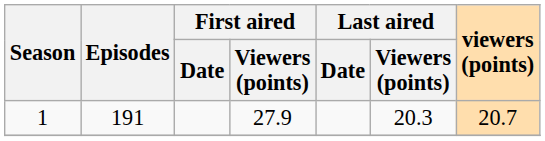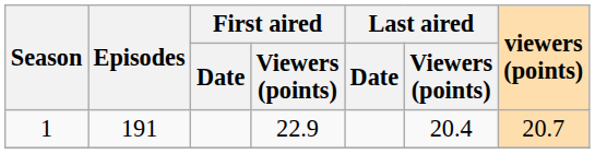 <table class="wikitable" style="text-align: center">
 <tr>
 <th scope="col" rowspan="2">Season</th>
 <th scope="col" rowspan="2" colspan="1">Episodes</th>
 <th scope="col" colspan="2">First aired</th>
 <th scope="col" colspan="2">Last aired</th>
 <th style="background:#ffdead;" rowspan="2"> viewers <br> (points)</th>
 </tr>
 <tr>
 <th scope="col">Date</th>
 <th scope="col">Viewers<br>(points)</th>
 <th scope="col">Date</th>
 <th scope="col">Viewers<br>(points)</th>
 </tr>
 <tr>
 <td>1</td>
 <td>191</td>
 <td></td>
-<td>27.9</td>
+<td>22.9</td>
 <td></td>
-<td>20.3</td>
+<td>20.4</td>
 <td style="background:#ffdead;">20.7</td>
 </tr>
 <tr>
 </tr>
 </table>
